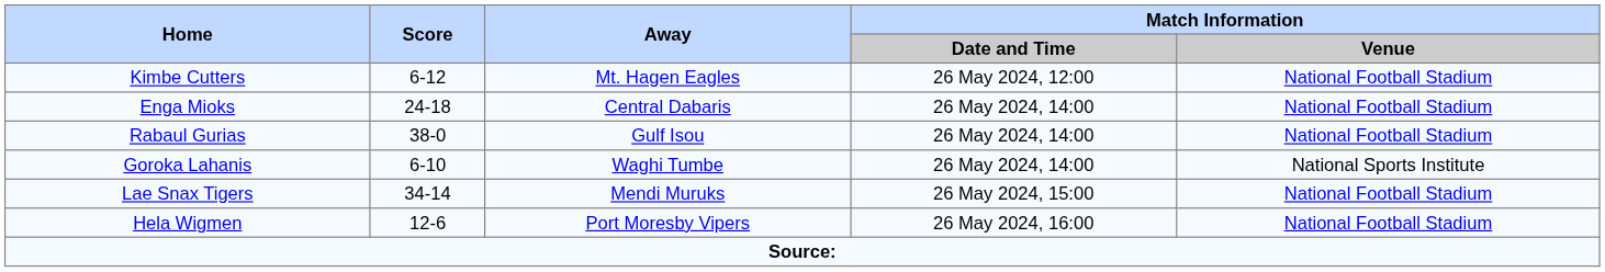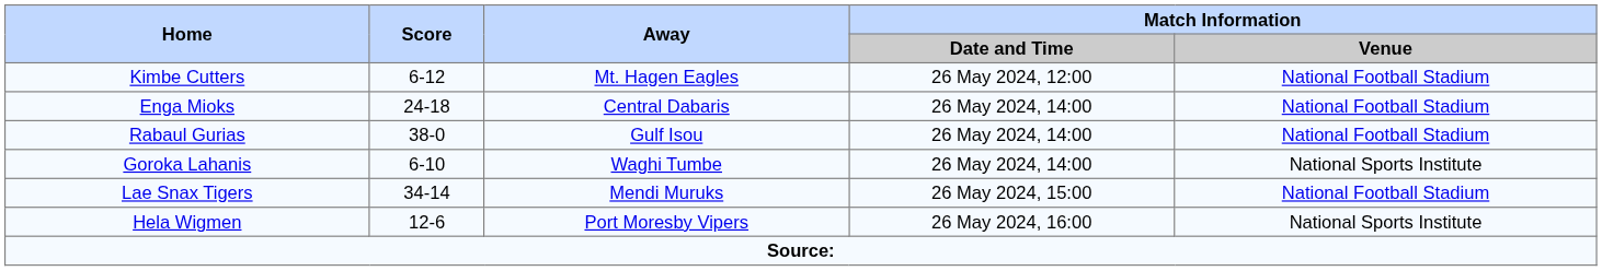 <table border=1 style="border-collapse:collapse; font-size:90%; text-align:center;" cellpadding=3 cellspacing=0 width=100%>
 <tr style="background:#C1D8ff;">
 <th rowspan="2" width="19%">Home</th>
 <th rowspan="2" width="6%">Score</th>
 <th rowspan="2" width="19%">Away</th>
 <th colspan="4">Match Information</th>
 </tr>
 <tr bgcolor="#CCCCCC">
 <th width="17%">Date and Time</th>
 <th width="22%">Venue</th>
 </tr>
 <tr bgcolor="#F5FAFF">
 <td> <a href='#'>Kimbe Cutters</a></td>
 <td>6-12</td>
 <td><a href='#'>Mt. Hagen Eagles</a></td>
 <td>26 May 2024, 12:00</td>
 <td><a href='#'>National Football Stadium</a></td>
 </tr>
 <tr bgcolor="#F5FAFF">
 <td><a href='#'>Enga Mioks</a></td>
 <td>24-18</td>
 <td> <a href='#'>Central Dabaris</a></td>
 <td>26 May 2024, 14:00</td>
 <td><a href='#'>National Football Stadium</a></td>
 </tr>
 <tr bgcolor="#F5FAFF">
 <td><a href='#'>Rabaul Gurias</a></td>
 <td>38-0</td>
 <td> <a href='#'>Gulf Isou</a></td>
 <td>26 May 2024, 14:00</td>
 <td><a href='#'>National Football Stadium</a></td>
 </tr>
 <tr bgcolor="#F5FAFF">
 <td><a href='#'>Goroka Lahanis</a></td>
 <td>6-10</td>
 <td><a href='#'>Waghi Tumbe</a></td>
 <td>26 May 2024, 14:00</td>
 <td>National Sports Institute</td>
 </tr>
 <tr bgcolor="#F5FAFF">
 <td> <a href='#'>Lae Snax Tigers</a></td>
 <td>34-14</td>
 <td><a href='#'>Mendi Muruks</a></td>
 <td>26 May 2024, 15:00</td>
 <td><a href='#'>National Football Stadium</a></td>
 </tr>
 <tr bgcolor="#F5FAFF">
 <td><a href='#'>Hela Wigmen</a></td>
 <td>12-6</td>
 <td> <a href='#'>Port Moresby Vipers</a></td>
 <td>26 May 2024, 16:00</td>
-<td><a href='#'>National Football Stadium</a></td>
+<td>National Sports Institute</td>
 </tr>
 <tr bgcolor="#F5FAFF">
 <th colspan="7">Source:</th>
 </tr>
 </table>
